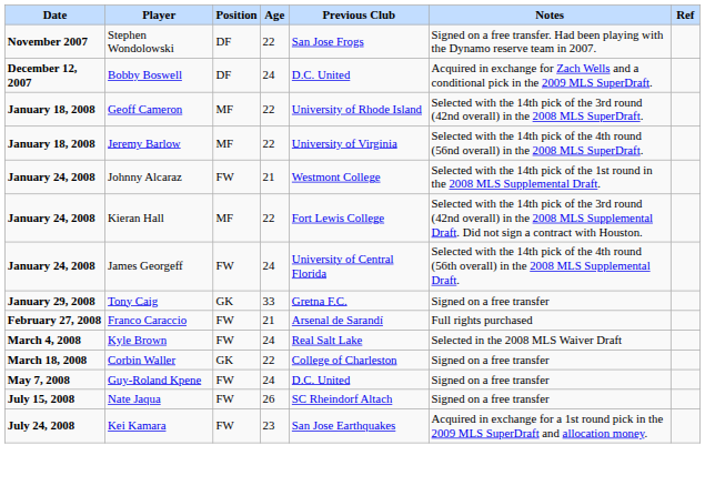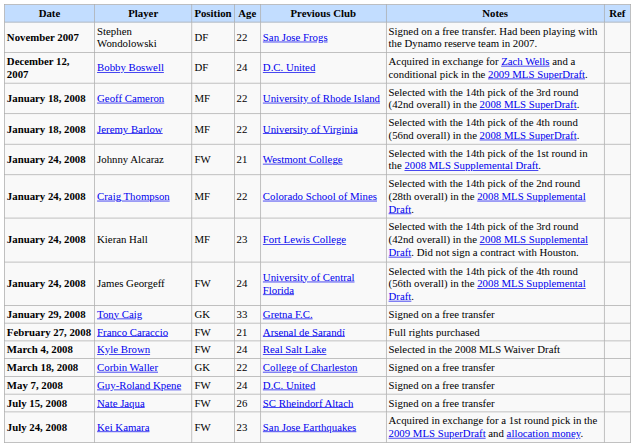 <table class="wikitable" style="text-align:left; font-size:95%;">
 <tr>
 <th style="background:#c2ddff; width:120px;">Date</th>
 <th style="background:#c2ddff; width:130px;">Player</th>
 <th style="background:#c2ddff; width:50px;">Position</th>
 <th style="background:#c2ddff; width:30px;">Age</th>
 <th style="background:#c2ddff; width:170px;">Previous Club</th>
 <th style="background:#c2ddff; width:300px;">Notes</th>
 <th style="background:#c2ddff; width:30px;">Ref</th>
 </tr>
 <tr>
 <td><strong>November 2007</strong></td>
 <td> Stephen Wondolowski</td>
 <td>DF</td>
 <td>22</td>
 <td> <a href='#'>San Jose Frogs</a></td>
 <td>Signed on a free transfer.  Had been playing with the Dynamo reserve team in 2007.</td>
 <td></td>
 </tr>
 <tr>
 <td><strong>December 12, 2007</strong></td>
 <td> <a href='#'>Bobby Boswell</a></td>
 <td>DF</td>
 <td>24</td>
 <td> <a href='#'>D.C. United</a></td>
 <td>Acquired in exchange for <a href='#'>Zach Wells</a> and a conditional pick in the <a href='#'>2009 MLS SuperDraft</a>.</td>
 <td></td>
 </tr>
 <tr>
 <td><strong>January 18, 2008</strong></td>
 <td> <a href='#'>Geoff Cameron</a></td>
 <td>MF</td>
 <td>22</td>
 <td><a href='#'>University of Rhode Island</a></td>
 <td>Selected with the 14th pick of the 3rd round (42nd overall) in the <a href='#'>2008 MLS SuperDraft</a>.</td>
 <td></td>
 </tr>
 <tr>
 <td><strong>January 18, 2008</strong></td>
 <td> <a href='#'>Jeremy Barlow</a></td>
 <td>MF</td>
 <td>22</td>
 <td><a href='#'>University of Virginia</a></td>
 <td>Selected with the 14th pick of the 4th round (56nd overall) in the <a href='#'>2008 MLS SuperDraft</a>.</td>
 <td></td>
 </tr>
 <tr>
 <td><strong>January 24, 2008</strong></td>
 <td> Johnny Alcaraz</td>
 <td>FW</td>
 <td>21</td>
 <td><a href='#'>Westmont College</a></td>
 <td>Selected with the 14th pick of the 1st round in the <a href='#'>2008 MLS Supplemental Draft</a>.</td>
 <td></td>
 </tr>
 <tr>
 <td><strong>January 24, 2008</strong></td>
+<td> <a href='#'>Craig Thompson</a></td>
+<td>MF</td>
+<td>22</td>
+<td><a href='#'>Colorado School of Mines</a></td>
+<td>Selected with the 14th pick of the 2nd round (28th overall) in the <a href='#'>2008 MLS Supplemental Draft</a>.</td>
+<td></td>
+</tr>
+<tr>
+<td><strong>January 24, 2008</strong></td>
 <td> Kieran Hall</td>
 <td>MF</td>
-<td>22</td>
+<td>23</td>
 <td><a href='#'>Fort Lewis College</a></td>
 <td>Selected with the 14th pick of the 3rd round (42nd overall) in the <a href='#'>2008 MLS Supplemental Draft</a>.  Did not sign a contract with Houston.</td>
 <td></td>
 </tr>
 <tr>
 <td><strong>January 24, 2008</strong></td>
 <td> James Georgeff</td>
 <td>FW</td>
 <td>24</td>
 <td><a href='#'>University of Central Florida</a></td>
 <td>Selected with the 14th pick of the 4th round (56th overall) in the <a href='#'>2008 MLS Supplemental Draft</a>.</td>
 <td></td>
 </tr>
 <tr>
 <td><strong>January 29, 2008</strong></td>
 <td> <a href='#'>Tony Caig</a></td>
 <td>GK</td>
 <td>33</td>
 <td> <a href='#'>Gretna F.C.</a></td>
 <td>Signed on a free transfer</td>
 <td></td>
 </tr>
 <tr>
 <td><strong>February 27, 2008</strong></td>
 <td> <a href='#'>Franco Caraccio</a></td>
 <td>FW</td>
 <td>21</td>
 <td> <a href='#'>Arsenal de Sarandí</a></td>
 <td>Full rights purchased</td>
 <td></td>
 </tr>
 <tr>
 <td><strong>March 4, 2008</strong></td>
 <td> <a href='#'>Kyle Brown</a></td>
 <td>FW</td>
 <td>24</td>
 <td> <a href='#'>Real Salt Lake</a></td>
 <td>Selected in the 2008 MLS Waiver Draft</td>
 <td></td>
 </tr>
 <tr>
 <td><strong>March 18, 2008</strong></td>
 <td> <a href='#'>Corbin Waller</a></td>
 <td>GK</td>
 <td>22</td>
 <td><a href='#'>College of Charleston</a></td>
 <td>Signed on a free transfer</td>
 <td></td>
 </tr>
 <tr>
 <td><strong>May 7, 2008</strong></td>
 <td> <a href='#'>Guy-Roland Kpene</a></td>
 <td>FW</td>
 <td>24</td>
 <td> <a href='#'>D.C. United</a></td>
 <td>Signed on a free transfer</td>
 <td></td>
 </tr>
 <tr>
 <td><strong>July 15, 2008</strong></td>
 <td> <a href='#'>Nate Jaqua</a></td>
 <td>FW</td>
 <td>26</td>
 <td> <a href='#'>SC Rheindorf Altach</a></td>
 <td>Signed on a free transfer</td>
 <td></td>
 </tr>
 <tr>
 <td><strong>July 24, 2008</strong></td>
 <td> <a href='#'>Kei Kamara</a></td>
 <td>FW</td>
 <td>23</td>
 <td> <a href='#'>San Jose Earthquakes</a></td>
 <td>Acquired in exchange for a 1st round pick in the <a href='#'>2009 MLS SuperDraft</a> and <a href='#'>allocation money</a>.</td>
 <td></td>
 </tr>
 </table>
